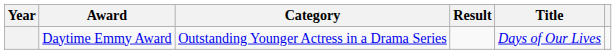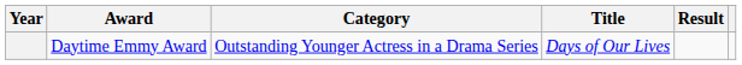 <table class="wikitable plainrowheaders">
 <tr>
 <th scope="col">Year</th>
 <th scope="col">Award</th>
 <th scope="col">Category</th>
+<th scope="col">Title</th>
 <th scope="col">Result</th>
-<th scope="col">Title</th>
 <th scope="col" class="unsortable"></th>
 </tr>
 <tr>
 <th scope="row"></th>
 <td><a href='#'>Daytime Emmy Award</a></td>
 <td><a href='#'>Outstanding Younger Actress in a Drama Series</a></td>
+<td><em><a href='#'>Days of Our Lives</a></em></td>
 <td></td>
-<td><em><a href='#'>Days of Our Lives</a></em></td>
 <td></td>
 </tr>
 </table>
